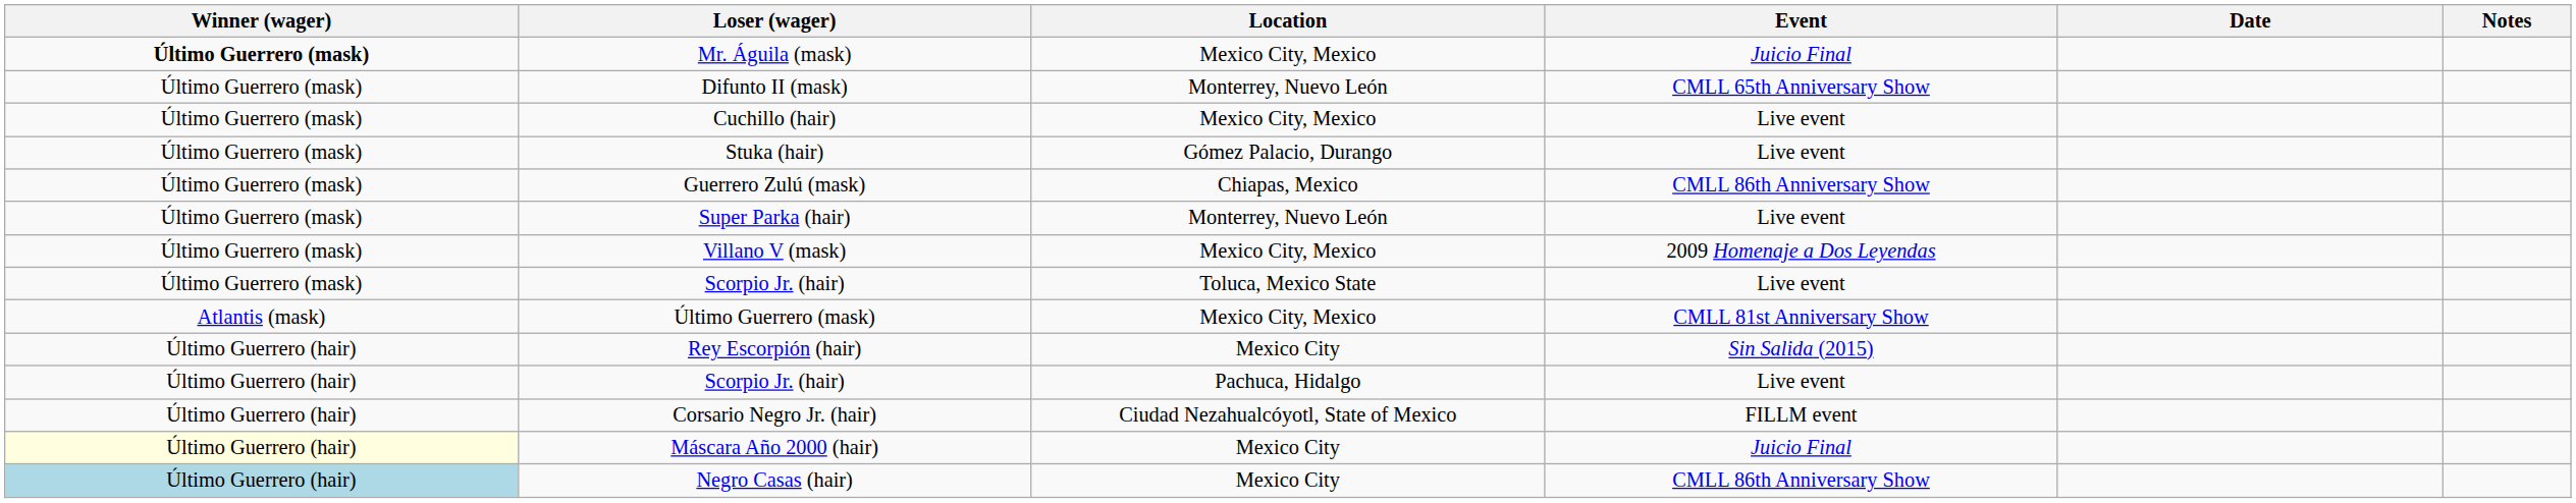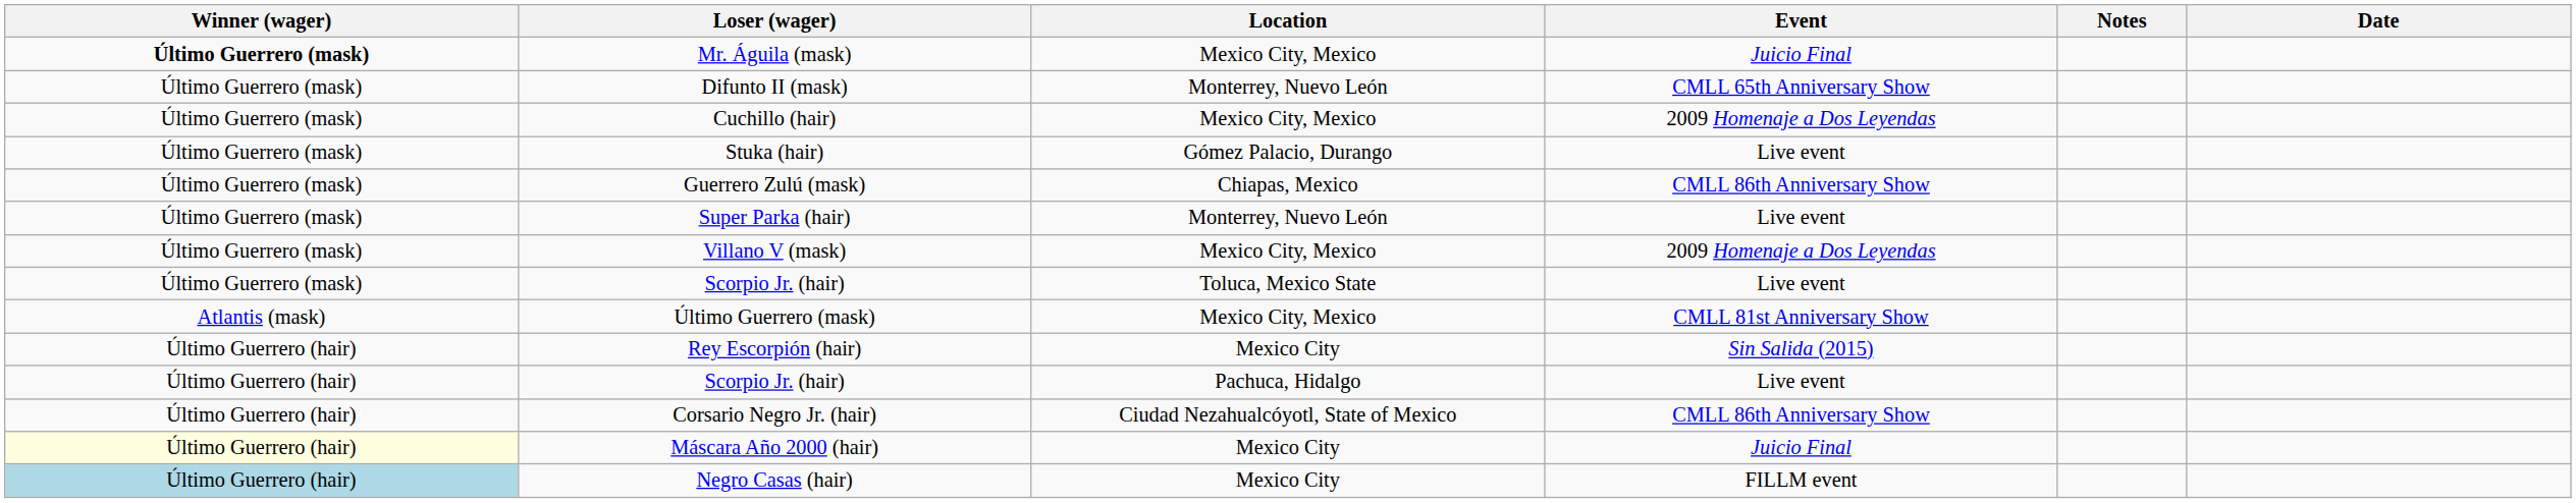 <table class="wikitable sortable" width=100%  style="text-align: center">
 <tr>
 <th width=20% scope="col">Winner (wager)</th>
 <th width=20% scope="col">Loser (wager)</th>
 <th width=20% scope="col">Location</th>
 <th width=20% scope="col">Event</th>
+<th class="unsortable" width=5% scope="col">Notes</th>
 <th width=15% scope="col">Date</th>
-<th class="unsortable" width=5% scope="col">Notes</th>
 </tr>
 <tr>
 <td><strong>Último Guerrero (mask)</strong></td>
 <td><a href='#'>Mr. Águila</a> (mask)</td>
 <td>Mexico City, Mexico</td>
 <td><em><a href='#'>Juicio Final</a></em></td>
 <td></td>
 <td></td>
 </tr>
 <tr>
 <td>Último Guerrero (mask)</td>
 <td>Difunto II (mask)</td>
 <td>Monterrey, Nuevo León</td>
 <td><a href='#'>CMLL 65th Anniversary Show</a></td>
 <td></td>
 <td></td>
 </tr>
 <tr>
 <td>Último Guerrero (mask)</td>
 <td>Cuchillo (hair)</td>
 <td>Mexico City, Mexico</td>
-<td>Live event</td>
+<td>2009 <em><a href='#'>Homenaje a Dos Leyendas</a></em></td>
 <td></td>
 <td></td>
 </tr>
 <tr>
 <td>Último Guerrero (mask)</td>
 <td>Stuka (hair)</td>
 <td>Gómez Palacio, Durango</td>
 <td>Live event</td>
 <td></td>
 <td></td>
 </tr>
 <tr>
 <td>Último Guerrero (mask)</td>
 <td>Guerrero Zulú (mask)</td>
 <td>Chiapas, Mexico</td>
 <td><a href='#'>CMLL 86th Anniversary Show</a></td>
 <td></td>
 <td></td>
 </tr>
 <tr>
 <td>Último Guerrero (mask)</td>
 <td><a href='#'>Super Parka</a> (hair)</td>
 <td>Monterrey, Nuevo León</td>
 <td>Live event</td>
 <td></td>
 <td></td>
 </tr>
 <tr>
 <td>Último Guerrero (mask)</td>
 <td><a href='#'>Villano V</a> (mask)</td>
 <td>Mexico City, Mexico</td>
 <td>2009 <em><a href='#'>Homenaje a Dos Leyendas</a></em></td>
 <td></td>
 <td></td>
 </tr>
 <tr>
 <td>Último Guerrero (mask)</td>
 <td><a href='#'>Scorpio Jr.</a> (hair)</td>
 <td>Toluca, Mexico State</td>
 <td>Live event</td>
 <td></td>
 <td></td>
 </tr>
 <tr>
 <td><a href='#'>Atlantis</a> (mask)</td>
 <td>Último Guerrero (mask)</td>
 <td>Mexico City, Mexico</td>
 <td><a href='#'>CMLL 81st Anniversary Show</a></td>
 <td></td>
 <td></td>
 </tr>
 <tr>
 <td>Último Guerrero (hair)</td>
 <td><a href='#'>Rey Escorpión</a> (hair)</td>
 <td>Mexico City</td>
 <td><a href='#'><em>Sin Salida</em> (2015)</a></td>
 <td></td>
 <td></td>
 </tr>
 <tr>
 <td>Último Guerrero (hair)</td>
 <td><a href='#'>Scorpio Jr.</a> (hair)</td>
 <td>Pachuca, Hidalgo</td>
 <td>Live event</td>
 <td></td>
 <td></td>
 </tr>
 <tr>
 <td>Último Guerrero (hair)</td>
 <td>Corsario Negro Jr. (hair)</td>
 <td>Ciudad Nezahualcóyotl, State of Mexico</td>
-<td>FILLM event</td>
+<td><a href='#'>CMLL 86th Anniversary Show</a></td>
 <td></td>
 <td></td>
 </tr>
 <tr>
 <td style="background: lightyellow;">Último Guerrero (hair)</td>
 <td><a href='#'>Máscara Año 2000</a> (hair)</td>
 <td>Mexico City</td>
 <td><em><a href='#'>Juicio Final</a></em></td>
 <td></td>
 <td></td>
 </tr>
 <tr>
 <td style="background: lightblue;">Último Guerrero (hair)</td>
 <td><a href='#'>Negro Casas</a> (hair)</td>
 <td>Mexico City</td>
-<td><a href='#'>CMLL 86th Anniversary Show</a></td>
+<td>FILLM event</td>
 <td></td>
 <td></td>
 </tr>
 </table>
